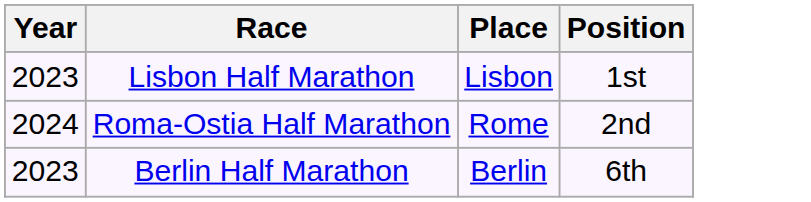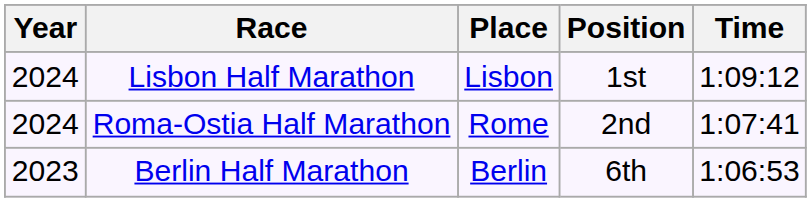 <table class="wikitable" style="text-align:center; background:#faf5ff;">
 <tr>
 <th>Year</th>
 <th>Race</th>
 <th>Place</th>
 <th>Position</th>
+<th>Time</th>
 </tr>
 <tr>
-<td>2023</td>
+<td>2024</td>
 <td><a href='#'>Lisbon Half Marathon</a></td>
 <td><a href='#'>Lisbon</a></td>
 <td>1st</td>
+<td>1:09:12</td>
 </tr>
 <tr>
 <td>2024</td>
 <td><a href='#'>Roma-Ostia Half Marathon</a></td>
 <td><a href='#'>Rome</a></td>
 <td>2nd</td>
+<td>1:07:41</td>
 </tr>
 <tr>
 <td>2023</td>
 <td><a href='#'>Berlin Half Marathon</a></td>
 <td><a href='#'>Berlin</a></td>
 <td>6th</td>
+<td>1:06:53</td>
 </tr>
 </table>
